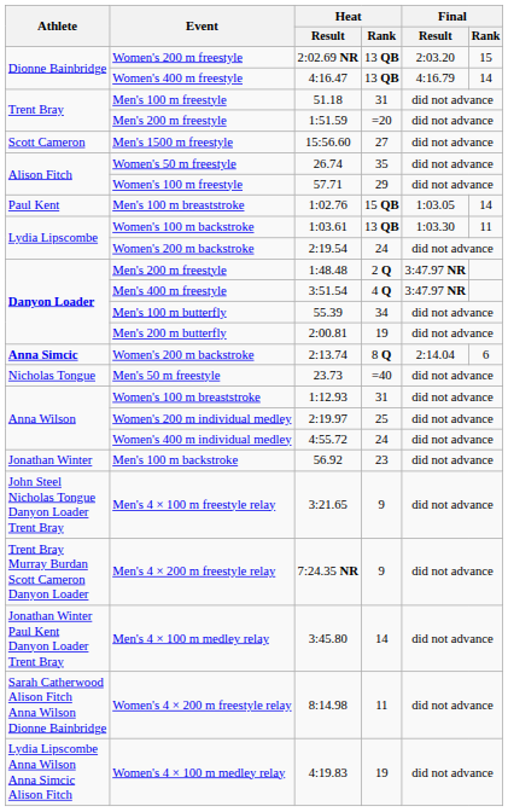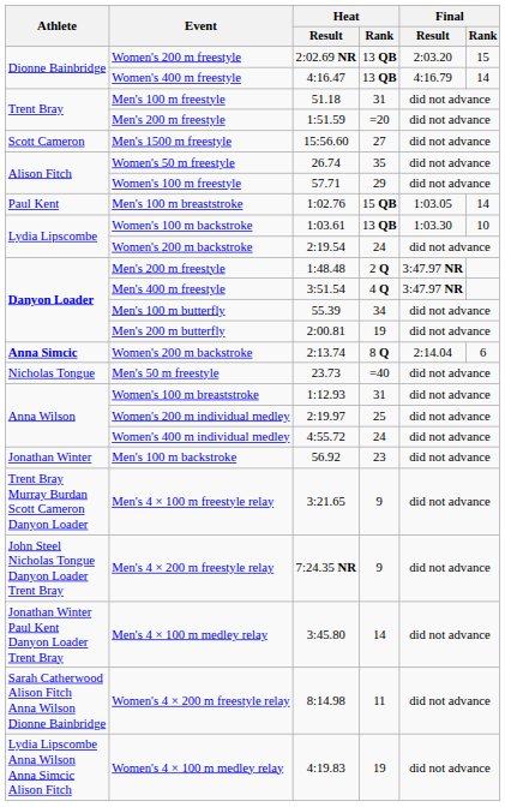 <table class="wikitable" style="font-size:90%;text-align:center;">
 <tr>
 <th rowspan=2>Athlete</th>
 <th rowspan=2>Event</th>
 <th colspan=2>Heat</th>
 <th colspan=2>Final</th>
 </tr>
 <tr style="font-size:95%">
 <th>Result</th>
 <th>Rank</th>
 <th>Result</th>
 <th>Rank</th>
 </tr>
 <tr align=center>
 <td align=left rowspan=2><a href='#'>Dionne Bainbridge</a></td>
 <td align=left><a href='#'>Women's 200 m freestyle</a></td>
 <td>2:02.69 <strong>NR</strong></td>
 <td>13 <strong>QB</strong></td>
 <td>2:03.20</td>
 <td>15</td>
 </tr>
 <tr align=center>
 <td align=left><a href='#'>Women's 400 m freestyle</a></td>
 <td>4:16.47</td>
 <td>13 <strong>QB</strong></td>
 <td>4:16.79</td>
 <td>14</td>
 </tr>
 <tr align=center>
 <td align=left rowspan=2><a href='#'>Trent Bray</a></td>
 <td align=left><a href='#'>Men's 100 m freestyle</a></td>
 <td>51.18</td>
 <td>31</td>
 <td colspan=2>did not advance</td>
 </tr>
 <tr align=center>
 <td align=left><a href='#'>Men's 200 m freestyle</a></td>
 <td>1:51.59</td>
 <td>=20</td>
 <td colspan=2>did not advance</td>
 </tr>
 <tr align=center>
 <td align=left><a href='#'>Scott Cameron</a></td>
 <td align=left><a href='#'>Men's 1500 m freestyle</a></td>
 <td>15:56.60</td>
 <td>27</td>
 <td colspan=2>did not advance</td>
 </tr>
 <tr align=center>
 <td align=left rowspan=2><a href='#'>Alison Fitch</a></td>
 <td align=left><a href='#'>Women's 50 m freestyle</a></td>
 <td>26.74</td>
 <td>35</td>
 <td colspan=2>did not advance</td>
 </tr>
 <tr align=center>
 <td align=left><a href='#'>Women's 100 m freestyle</a></td>
 <td>57.71</td>
 <td>29</td>
 <td colspan=2>did not advance</td>
 </tr>
 <tr align=center>
 <td align=left><a href='#'>Paul Kent</a></td>
 <td align=left><a href='#'>Men's 100 m breaststroke</a></td>
 <td>1:02.76</td>
 <td>15 <strong>QB</strong></td>
 <td>1:03.05</td>
 <td>14</td>
 </tr>
 <tr align=center>
 <td align=left rowspan=2><a href='#'>Lydia Lipscombe</a></td>
 <td align=left><a href='#'>Women's 100 m backstroke</a></td>
 <td>1:03.61</td>
 <td>13 <strong>QB</strong></td>
 <td>1:03.30</td>
-<td>11</td>
+<td>10</td>
 </tr>
 <tr align=center>
 <td align=left><a href='#'>Women's 200 m backstroke</a></td>
 <td>2:19.54</td>
 <td>24</td>
 <td colspan=2>did not advance</td>
 </tr>
 <tr align=center>
 <td align=left rowspan=4><strong><a href='#'>Danyon Loader</a></strong></td>
 <td align=left><a href='#'>Men's 200 m freestyle</a></td>
 <td>1:48.48</td>
 <td>2 <strong>Q</strong></td>
 <td>3:47.97 <strong>NR</strong></td>
 <td></td>
 </tr>
 <tr align=center>
 <td align=left><a href='#'>Men's 400 m freestyle</a></td>
 <td>3:51.54</td>
 <td>4 <strong>Q</strong></td>
 <td>3:47.97 <strong>NR</strong></td>
 <td></td>
 </tr>
 <tr align=center>
 <td align=left><a href='#'>Men's 100 m butterfly</a></td>
 <td>55.39</td>
 <td>34</td>
 <td colspan=2>did not advance</td>
 </tr>
 <tr align=center>
 <td align=left><a href='#'>Men's 200 m butterfly</a></td>
 <td>2:00.81</td>
 <td>19</td>
 <td colspan=2>did not advance</td>
 </tr>
 <tr align=center>
 <td align=left><strong><a href='#'>Anna Simcic</a></strong></td>
 <td align=left><a href='#'>Women's 200 m backstroke</a></td>
 <td>2:13.74</td>
 <td>8 <strong>Q</strong></td>
 <td>2:14.04</td>
 <td>6</td>
 </tr>
 <tr align=center>
 <td align=left><a href='#'>Nicholas Tongue</a></td>
 <td align=left><a href='#'>Men's 50 m freestyle</a></td>
 <td>23.73</td>
 <td>=40</td>
 <td colspan=2>did not advance</td>
 </tr>
 <tr align=center>
 <td align=left rowspan=3><a href='#'>Anna Wilson</a></td>
 <td align=left><a href='#'>Women's 100 m breaststroke</a></td>
 <td>1:12.93</td>
 <td>31</td>
 <td colspan=2>did not advance</td>
 </tr>
 <tr align=center>
 <td align=left><a href='#'>Women's 200 m individual medley</a></td>
 <td>2:19.97</td>
 <td>25</td>
 <td colspan=2>did not advance</td>
 </tr>
 <tr align=center>
 <td align=left><a href='#'>Women's 400 m individual medley</a></td>
 <td>4:55.72</td>
 <td>24</td>
 <td colspan=2>did not advance</td>
 </tr>
 <tr align=center>
 <td align=left><a href='#'>Jonathan Winter</a></td>
 <td align=left><a href='#'>Men's 100 m backstroke</a></td>
 <td>56.92</td>
 <td>23</td>
 <td colspan=2>did not advance</td>
 </tr>
 <tr align=center>
-<td align=left><a href='#'>John Steel</a><br><a href='#'>Nicholas Tongue</a><br><a href='#'>Danyon Loader</a><br><a href='#'>Trent Bray</a></td>
+<td align=left><a href='#'>Trent Bray</a><br><a href='#'>Murray Burdan</a><br><a href='#'>Scott Cameron</a><br><a href='#'>Danyon Loader</a></td>
 <td align=left><a href='#'>Men's 4 × 100 m freestyle relay</a></td>
 <td>3:21.65</td>
 <td>9</td>
 <td colspan=2>did not advance</td>
 </tr>
 <tr align=center>
-<td align=left><a href='#'>Trent Bray</a><br><a href='#'>Murray Burdan</a><br><a href='#'>Scott Cameron</a><br><a href='#'>Danyon Loader</a></td>
+<td align=left><a href='#'>John Steel</a><br><a href='#'>Nicholas Tongue</a><br><a href='#'>Danyon Loader</a><br><a href='#'>Trent Bray</a></td>
 <td align=left><a href='#'>Men's 4 × 200 m freestyle relay</a></td>
 <td>7:24.35 <strong>NR</strong></td>
 <td>9</td>
 <td colspan=2>did not advance</td>
 </tr>
 <tr align=center>
 <td align=left><a href='#'>Jonathan Winter</a><br><a href='#'>Paul Kent</a><br><a href='#'>Danyon Loader</a><br><a href='#'>Trent Bray</a></td>
 <td align=left><a href='#'>Men's 4 × 100 m medley relay</a></td>
 <td>3:45.80</td>
 <td>14</td>
 <td colspan=2>did not advance</td>
 </tr>
 <tr align=center>
 <td align=left><a href='#'>Sarah Catherwood</a><br><a href='#'>Alison Fitch</a><br><a href='#'>Anna Wilson</a><br><a href='#'>Dionne Bainbridge</a></td>
 <td align=left><a href='#'>Women's 4 × 200 m freestyle relay</a></td>
 <td>8:14.98</td>
 <td>11</td>
 <td colspan=2>did not advance</td>
 </tr>
 <tr align=center>
 <td align=left><a href='#'>Lydia Lipscombe</a><br><a href='#'>Anna Wilson</a><br><a href='#'>Anna Simcic</a><br><a href='#'>Alison Fitch</a></td>
 <td align=left><a href='#'>Women's 4 × 100 m medley relay</a></td>
 <td>4:19.83</td>
 <td>19</td>
 <td colspan=2>did not advance</td>
 </tr>
 </table>
